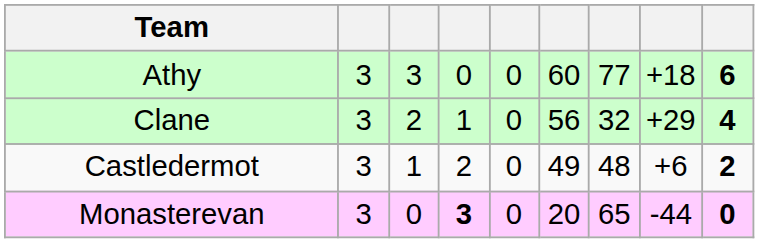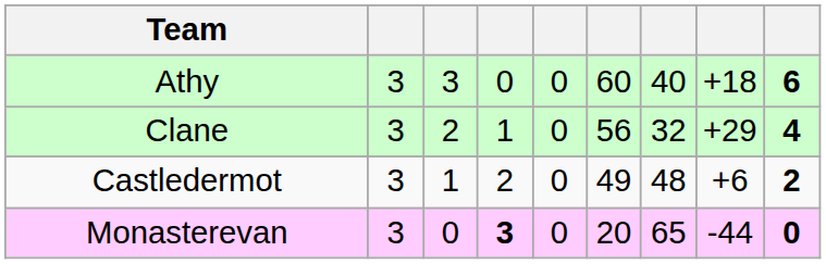 <table class="wikitable" style="text-align:center">
 <tr>
 <th style="width:175px;">Team</th>
 <th width="20"></th>
 <th width="20"></th>
 <th width="20"></th>
 <th width="20"></th>
 <th width="20"></th>
 <th width="20"></th>
 <th width="20"></th>
 <th width="20"></th>
 </tr>
 <tr style="background:#cfc;">
 <td>Athy</td>
 <td>3</td>
 <td>3</td>
 <td>0</td>
 <td>0</td>
 <td>60</td>
-<td>77</td>
+<td>40</td>
 <td>+18</td>
 <td><strong>6</strong></td>
 </tr>
 <tr style="background:#cfc;">
 <td>Clane</td>
 <td>3</td>
 <td>2</td>
 <td>1</td>
 <td>0</td>
 <td>56</td>
 <td>32</td>
 <td>+29</td>
 <td><strong>4</strong></td>
 </tr>
 <tr>
 <td>Castledermot</td>
 <td>3</td>
 <td>1</td>
 <td>2</td>
 <td>0</td>
 <td>49</td>
 <td>48</td>
 <td>+6</td>
 <td><strong>2</strong></td>
 </tr>
 <tr style="background:#fcf;">
 <td>Monasterevan</td>
 <td>3</td>
 <td>0</td>
 <td><strong>3</strong></td>
 <td>0</td>
 <td>20</td>
 <td>65</td>
 <td>-44</td>
 <td><strong>0</strong></td>
 </tr>
 </table>
